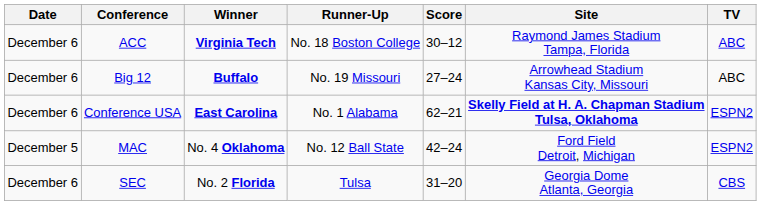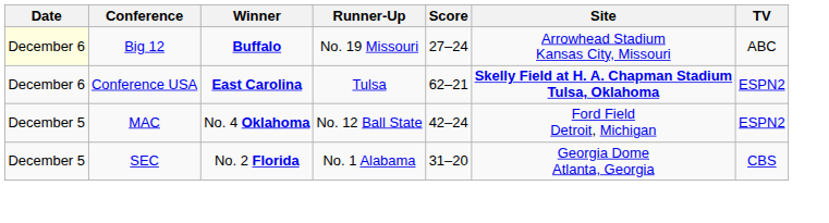 <table class="wikitable" style="text-align:center">
 <tr>
 <th>Date</th>
 <th>Conference</th>
 <th>Winner</th>
 <th>Runner-Up</th>
 <th>Score</th>
 <th>Site</th>
 <th>TV</th>
 </tr>
 <tr>
-<td>December 6</td>
-<td><a href='#'>ACC</a></td>
-<td><strong><a href='#'>Virginia Tech</a></strong></td>
-<td>No. 18 <a href='#'>Boston College</a></td>
-<td>30–12</td>
-<td><a href='#'>Raymond James Stadium</a><br><a href='#'>Tampa, Florida</a></td>
-<td><a href='#'>ABC</a></td>
-</tr>
-<tr>
-<td>December 6</td>
+<td style="background: lightyellow;">December 6</td>
 <td><a href='#'>Big 12</a></td>
 <td><strong><a href='#'>Buffalo</a></strong></td>
 <td>No. 19 <a href='#'>Missouri</a></td>
 <td>27–24</td>
 <td><a href='#'>Arrowhead Stadium</a><br><a href='#'>Kansas City, Missouri</a></td>
 <td>ABC</td>
 </tr>
 <tr>
 <td>December 6</td>
 <td><a href='#'>Conference USA</a></td>
 <td><strong><a href='#'>East Carolina</a></strong></td>
-<td>No. 1 <a href='#'>Alabama</a></td>
+<td><a href='#'>Tulsa</a></td>
 <td>62–21</td>
 <td><strong><a href='#'>Skelly Field at H. A. Chapman Stadium</a><br><a href='#'>Tulsa, Oklahoma</a></strong></td>
 <td><a href='#'>ESPN2</a></td>
 </tr>
 <tr>
 <td>December 5</td>
 <td><a href='#'>MAC</a></td>
 <td>No. 4 <strong><a href='#'>Oklahoma</a></strong></td>
 <td>No. 12 <a href='#'>Ball State</a></td>
 <td>42–24</td>
 <td><a href='#'>Ford Field</a><br><a href='#'>Detroit</a>, <a href='#'>Michigan</a></td>
 <td><a href='#'>ESPN2</a></td>
 </tr>
 <tr>
-<td>December 6</td>
+<td>December 5</td>
 <td><a href='#'>SEC</a></td>
 <td>No. 2 <strong><a href='#'>Florida</a></strong></td>
-<td><a href='#'>Tulsa</a></td>
+<td>No. 1 <a href='#'>Alabama</a></td>
 <td>31–20</td>
 <td><a href='#'>Georgia Dome</a><br><a href='#'>Atlanta, Georgia</a></td>
 <td><a href='#'>CBS</a></td>
 </tr>
 </table>
